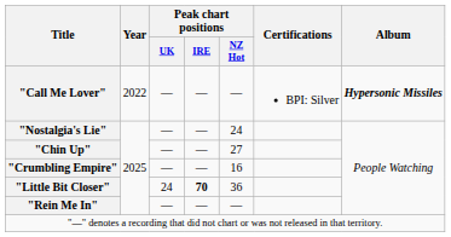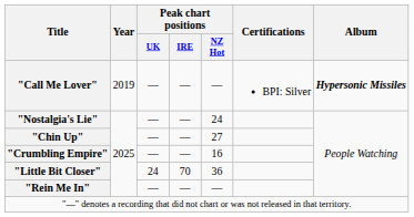 <table class="wikitable plainrowheaders" style="text-align:center;">
 <tr>
 <th scope="col" rowspan="2">Title</th>
 <th scope="col" rowspan="2">Year</th>
 <th scope="col" colspan="3">Peak chart positions</th>
 <th scope="col" rowspan="2">Certifications</th>
 <th scope="col" rowspan="2">Album</th>
 </tr>
 <tr>
 <th scope="col" style="width:3em;font-size:85%;"><a href='#'>UK</a><br></th>
 <th scope="col" style="width:3em;font-size:85%;"><a href='#'>IRE</a><br></th>
 <th scope="col" style="width:3em;font-size:85%;"><a href='#'>NZ<br>Hot</a><br></th>
 </tr>
 <tr>
 <th scope="row">"Call Me Lover"</th>
-<td>2022</td>
+<td>2019</td>
 <td>—</td>
 <td>—</td>
 <td>—</td>
 <td><br><ul><li>BPI: Silver</li></ul></td>
 <td><strong><em>Hypersonic Missiles</em></strong></td>
 </tr>
 <tr>
 <th scope="row">"Nostalgia's Lie"</th>
 <td rowspan="5">2025</td>
 <td>—</td>
 <td>—</td>
 <td>24</td>
 <td></td>
 <td rowspan="5"><em>People Watching</em></td>
 </tr>
 <tr>
 <th scope="row">"Chin Up"</th>
 <td>—</td>
 <td>—</td>
 <td>27</td>
 <td></td>
 </tr>
 <tr>
 <th scope="row">"Crumbling Empire"</th>
 <td>—</td>
 <td>—</td>
 <td>16</td>
 <td></td>
 </tr>
 <tr>
 <th scope="row">"Little Bit Closer"</th>
 <td>24</td>
-<td><strong>70</strong></td>
+<td>70</td>
 <td>36</td>
 <td></td>
 </tr>
 <tr>
 <th scope="row">"Rein Me In"</th>
 <td>—</td>
 <td>—</td>
 <td>—</td>
 <td></td>
 </tr>
 <tr>
 <td colspan="7" style="font-size:85%">"—" denotes a recording that did not chart or was not released in that territory.</td>
 </tr>
 </table>
